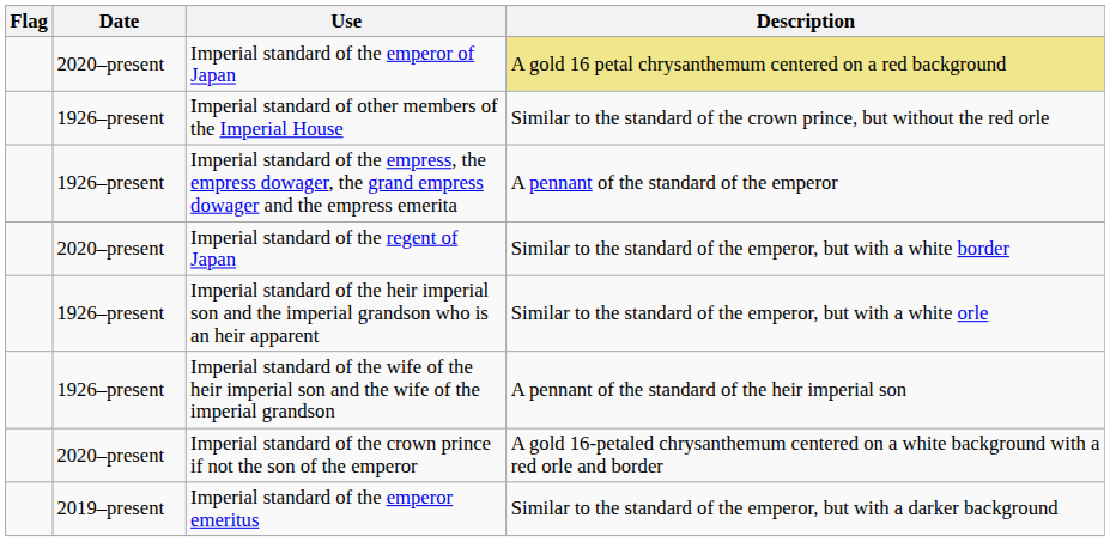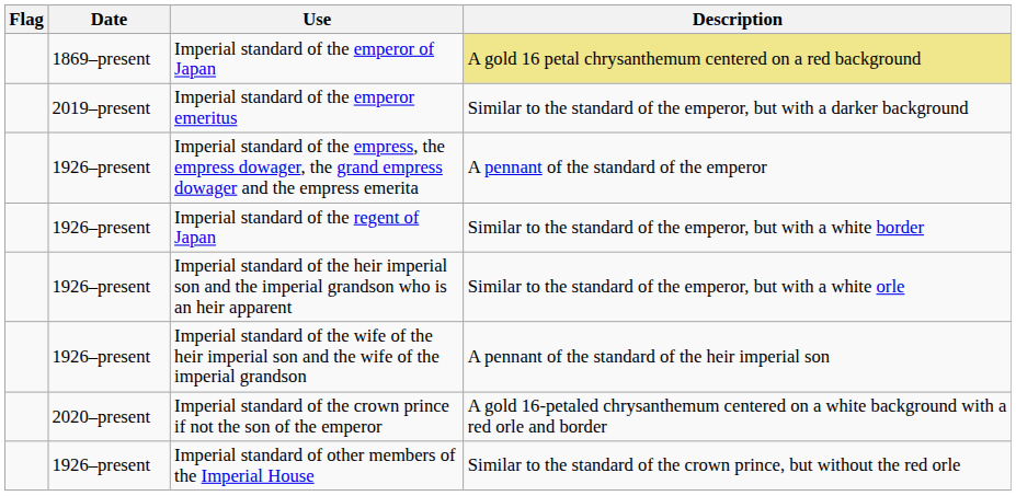 <table class="wikitable" width="100%">
 <tr>
 <th>Flag</th>
 <th style="width:100px;">Date</th>
 <th style="width:250px;">Use</th>
 <th style="min-width:250px;">Description</th>
 </tr>
 <tr>
 <td></td>
-<td>2020–present</td>
+<td>1869–present</td>
 <td>Imperial standard of the <a href='#'>emperor of Japan</a></td>
 <td style="background: khaki;">A gold 16 petal chrysanthemum centered on a red background</td>
 </tr>
 <tr>
 <td></td>
-<td>1926–present</td>
-<td>Imperial standard of other members of the <a href='#'>Imperial House</a></td>
-<td>Similar to the standard of the crown prince, but without the red orle</td>
+<td>2019–present</td>
+<td>Imperial standard of the <a href='#'>emperor emeritus</a></td>
+<td>Similar to the standard of the emperor, but with a darker background</td>
 </tr>
 <tr>
 <td></td>
 <td>1926–present</td>
 <td>Imperial standard of the <a href='#'>empress</a>, the <a href='#'>empress dowager</a>, the <a href='#'>grand empress dowager</a> and the empress emerita</td>
 <td>A <a href='#'>pennant</a> of the standard of the emperor</td>
 </tr>
 <tr>
 <td></td>
-<td>2020–present</td>
+<td>1926–present</td>
 <td>Imperial standard of the <a href='#'>regent of Japan</a></td>
 <td>Similar to the standard of the emperor, but with a white <a href='#'>border</a></td>
 </tr>
 <tr>
 <td></td>
 <td>1926–present</td>
 <td>Imperial standard of the heir imperial son and the imperial grandson who is an heir apparent</td>
 <td>Similar to the standard of the emperor, but with a white <a href='#'>orle</a></td>
 </tr>
 <tr>
 <td></td>
 <td>1926–present</td>
 <td>Imperial standard of the wife of the heir imperial son and the wife of the imperial grandson</td>
 <td>A pennant of the standard of the heir imperial son</td>
 </tr>
 <tr>
 <td></td>
 <td>2020–present</td>
 <td>Imperial standard of the crown prince if not the son of the emperor</td>
 <td>A gold 16-petaled chrysanthemum centered on a white background with a red orle and border</td>
 </tr>
 <tr>
 <td></td>
-<td>2019–present</td>
-<td>Imperial standard of the <a href='#'>emperor emeritus</a></td>
-<td>Similar to the standard of the emperor, but with a darker background</td>
+<td>1926–present</td>
+<td>Imperial standard of other members of the <a href='#'>Imperial House</a></td>
+<td>Similar to the standard of the crown prince, but without the red orle</td>
 </tr>
 </table>
